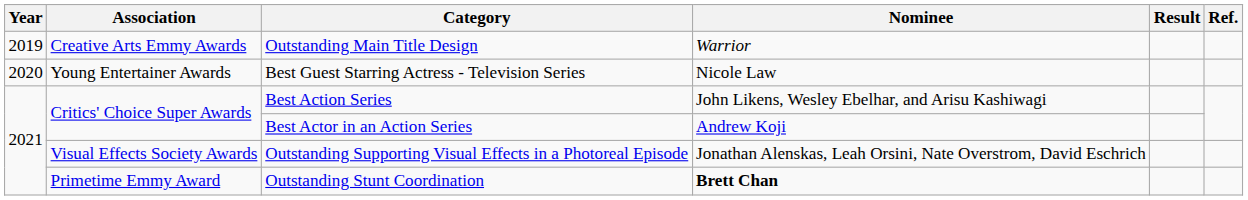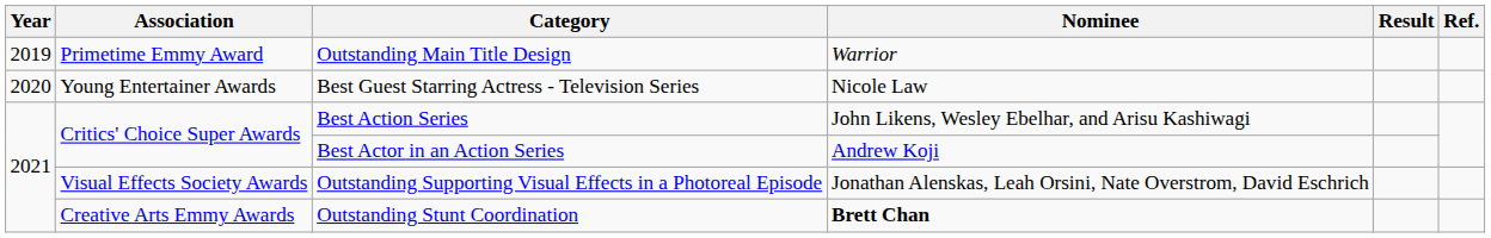 <table class="wikitable sortable">
 <tr>
 <th>Year</th>
 <th>Association</th>
 <th>Category</th>
 <th>Nominee</th>
 <th>Result</th>
 <th class="unsortable">Ref.</th>
 </tr>
 <tr>
 <td>2019</td>
-<td><a href='#'>Creative Arts Emmy Awards</a></td>
+<td><a href='#'>Primetime Emmy Award</a></td>
 <td><a href='#'>Outstanding Main Title Design</a></td>
 <td><em>Warrior</em></td>
 <td></td>
 <td style="text-align:center;"></td>
 </tr>
 <tr>
 <td>2020</td>
 <td>Young Entertainer Awards</td>
 <td>Best Guest Starring Actress - Television Series</td>
 <td>Nicole Law</td>
 <td></td>
 <td></td>
 </tr>
 <tr>
 <td rowspan="4">2021</td>
 <td rowspan=2><a href='#'>Critics' Choice Super Awards</a></td>
 <td><a href='#'>Best Action Series</a></td>
 <td>John Likens, Wesley Ebelhar, and Arisu Kashiwagi</td>
 <td></td>
 <td rowspan="2"></td>
 </tr>
 <tr>
 <td><a href='#'>Best Actor in an Action Series</a></td>
 <td><a href='#'>Andrew Koji</a></td>
 <td></td>
 </tr>
 <tr>
 <td><a href='#'>Visual Effects Society Awards</a></td>
 <td><a href='#'>Outstanding Supporting Visual Effects in a Photoreal Episode</a></td>
 <td>Jonathan Alenskas, Leah Orsini, Nate Overstrom, David Eschrich </td>
 <td></td>
 <td></td>
 </tr>
 <tr>
-<td><a href='#'>Primetime Emmy Award</a></td>
+<td><a href='#'>Creative Arts Emmy Awards</a></td>
 <td><a href='#'>Outstanding Stunt Coordination</a></td>
 <td Brett Chan><strong>Brett Chan</strong></td>
 <td></td>
 <td></td>
 </tr>
 </table>
